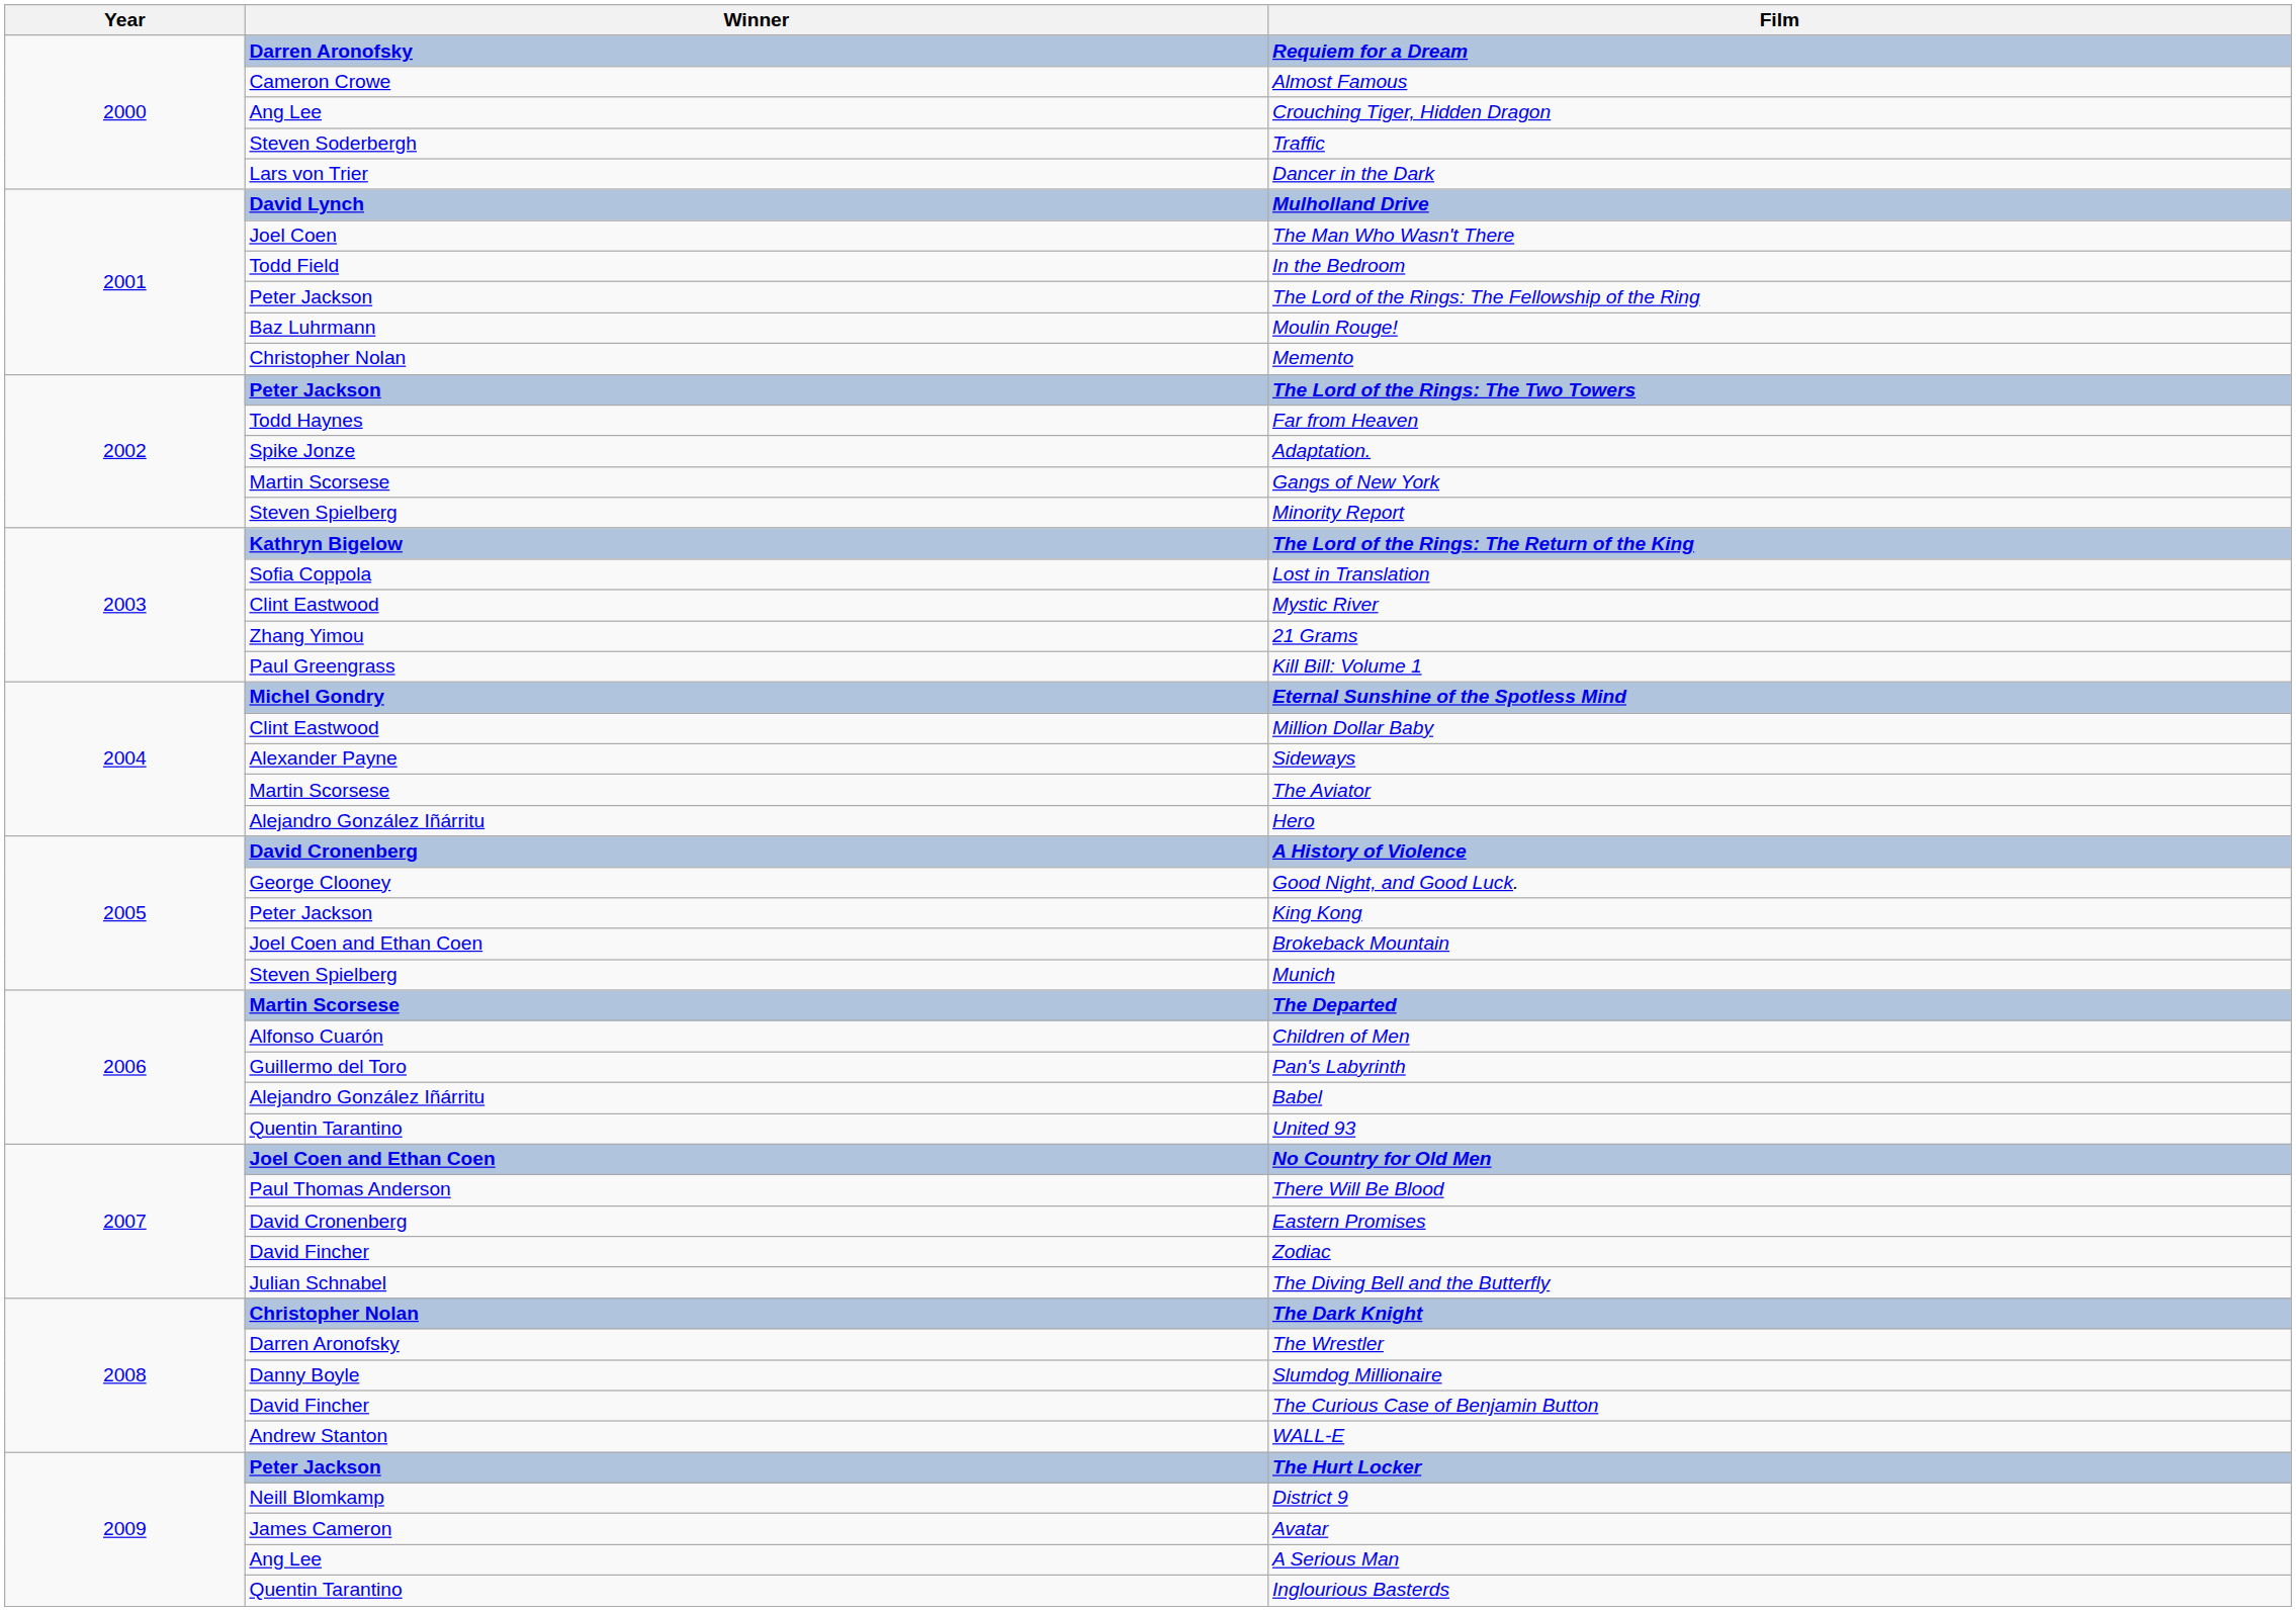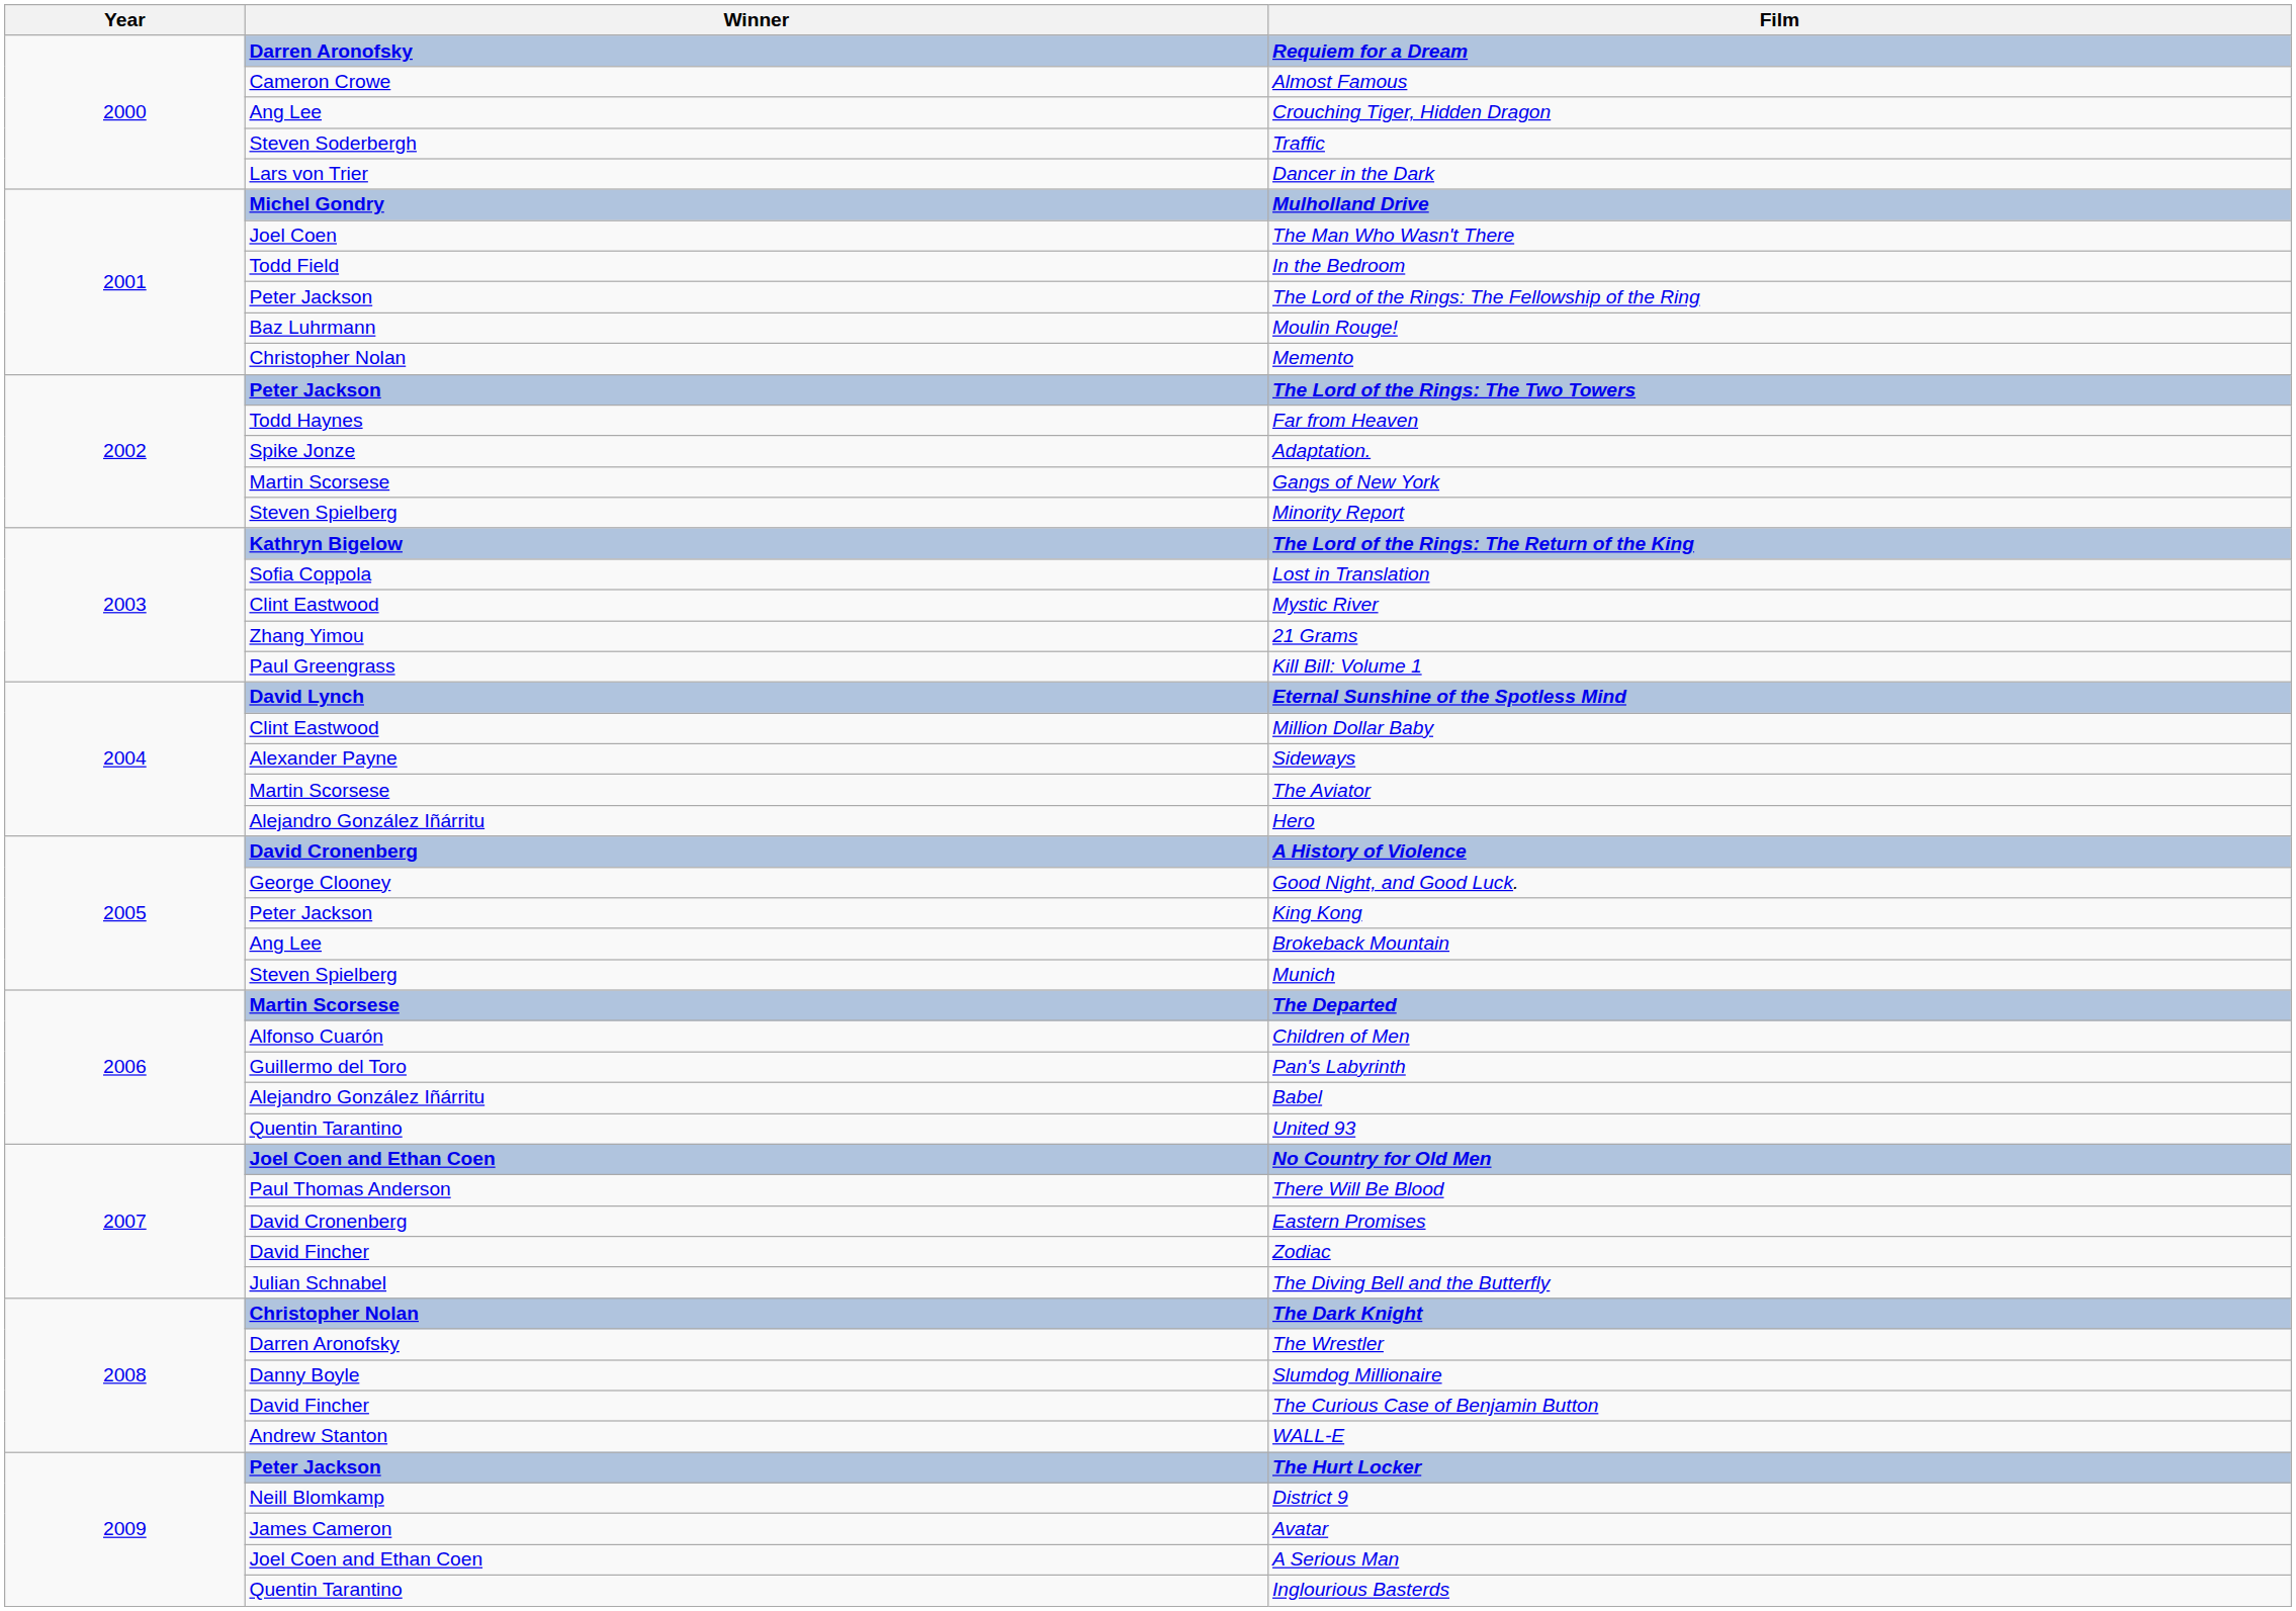 <table class="wikitable" width="95%" cellpadding="5">
 <tr>
 <th width="100"><strong>Year</strong></th>
 <th width="450"><strong>Winner</strong></th>
 <th width="450"><strong>Film</strong></th>
 </tr>
 <tr>
 <td rowspan="5" style="text-align:center;"><a href='#'>2000</a></td>
 <td style="background:#B0C4DE;"><strong><a href='#'>Darren Aronofsky</a></strong></td>
 <td style="background:#B0C4DE;"><strong><em><a href='#'>Requiem for a Dream</a></em></strong></td>
 </tr>
 <tr>
 <td><a href='#'>Cameron Crowe</a></td>
 <td><em><a href='#'>Almost Famous</a></em></td>
 </tr>
 <tr>
 <td><a href='#'>Ang Lee</a></td>
 <td><em><a href='#'>Crouching Tiger, Hidden Dragon</a></em></td>
 </tr>
 <tr>
 <td><a href='#'>Steven Soderbergh</a></td>
 <td><em><a href='#'>Traffic</a></em></td>
 </tr>
 <tr>
 <td><a href='#'>Lars von Trier</a></td>
 <td><em><a href='#'>Dancer in the Dark</a></em></td>
 </tr>
 <tr>
 <td rowspan="6" style="text-align:center;"><a href='#'>2001</a></td>
-<td style="background:#B0C4DE;"><strong><a href='#'>David Lynch</a></strong></td>
+<td style="background:#B0C4DE;"><strong><a href='#'>Michel Gondry</a></strong></td>
 <td style="background:#B0C4DE;"><strong><em><a href='#'>Mulholland Drive</a></em></strong></td>
 </tr>
 <tr>
 <td><a href='#'>Joel Coen</a></td>
 <td><em><a href='#'>The Man Who Wasn't There</a></em></td>
 </tr>
 <tr>
 <td><a href='#'>Todd Field</a></td>
 <td><em><a href='#'>In the Bedroom</a></em></td>
 </tr>
 <tr>
 <td><a href='#'>Peter Jackson</a></td>
 <td><em><a href='#'>The Lord of the Rings: The Fellowship of the Ring</a></em></td>
 </tr>
 <tr>
 <td><a href='#'>Baz Luhrmann</a></td>
 <td><em><a href='#'>Moulin Rouge!</a></em></td>
 </tr>
 <tr>
 <td><a href='#'>Christopher Nolan</a></td>
 <td><em><a href='#'>Memento</a></em></td>
 </tr>
 <tr>
 <td rowspan="5" style="text-align:center;"><a href='#'>2002</a></td>
 <td style="background:#B0C4DE;"><strong><a href='#'>Peter Jackson</a></strong></td>
 <td style="background:#B0C4DE;"><strong><em><a href='#'>The Lord of the Rings: The Two Towers</a></em></strong></td>
 </tr>
 <tr>
 <td><a href='#'>Todd Haynes</a></td>
 <td><em><a href='#'>Far from Heaven</a></em></td>
 </tr>
 <tr>
 <td><a href='#'>Spike Jonze</a></td>
 <td><em><a href='#'>Adaptation.</a></em></td>
 </tr>
 <tr>
 <td><a href='#'>Martin Scorsese</a></td>
 <td><em><a href='#'>Gangs of New York</a></em></td>
 </tr>
 <tr>
 <td><a href='#'>Steven Spielberg</a></td>
 <td><em><a href='#'>Minority Report</a></em></td>
 </tr>
 <tr>
 <td rowspan="5" style="text-align:center;"><a href='#'>2003</a></td>
 <td style="background:#B0C4DE;"><strong><a href='#'>Kathryn Bigelow</a></strong></td>
 <td style="background:#B0C4DE;"><strong><em><a href='#'>The Lord of the Rings: The Return of the King</a></em></strong></td>
 </tr>
 <tr>
 <td><a href='#'>Sofia Coppola</a></td>
 <td><em><a href='#'>Lost in Translation</a></em></td>
 </tr>
 <tr>
 <td><a href='#'>Clint Eastwood</a></td>
 <td><em><a href='#'>Mystic River</a></em></td>
 </tr>
 <tr>
 <td><a href='#'>Zhang Yimou</a></td>
 <td><em><a href='#'>21 Grams</a></em></td>
 </tr>
 <tr>
 <td><a href='#'>Paul Greengrass</a></td>
 <td><em><a href='#'>Kill Bill: Volume 1</a></em></td>
 </tr>
 <tr>
 <td rowspan="5" style="text-align:center;"><a href='#'>2004</a></td>
-<td style="background:#B0C4DE;"><strong><a href='#'>Michel Gondry</a></strong></td>
+<td style="background:#B0C4DE;"><strong><a href='#'>David Lynch</a></strong></td>
 <td style="background:#B0C4DE;"><strong><em><a href='#'>Eternal Sunshine of the Spotless Mind</a></em></strong></td>
 </tr>
 <tr>
 <td><a href='#'>Clint Eastwood</a></td>
 <td><em><a href='#'>Million Dollar Baby</a></em></td>
 </tr>
 <tr>
 <td><a href='#'>Alexander Payne</a></td>
 <td><em><a href='#'>Sideways</a></em></td>
 </tr>
 <tr>
 <td><a href='#'>Martin Scorsese</a></td>
 <td><em><a href='#'>The Aviator</a></em></td>
 </tr>
 <tr>
 <td><a href='#'>Alejandro González Iñárritu</a></td>
 <td><em><a href='#'>Hero</a></em></td>
 </tr>
 <tr>
 <td rowspan="5" style="text-align:center;"><a href='#'>2005</a></td>
 <td style="background:#B0C4DE;"><strong><a href='#'>David Cronenberg</a></strong></td>
 <td style="background:#B0C4DE;"><strong><em><a href='#'>A History of Violence</a></em></strong></td>
 </tr>
 <tr>
 <td><a href='#'>George Clooney</a></td>
 <td><em><a href='#'>Good Night, and Good Luck</a>.</em></td>
 </tr>
 <tr>
 <td><a href='#'>Peter Jackson</a></td>
 <td><em><a href='#'>King Kong</a></em></td>
 </tr>
 <tr>
-<td><a href='#'>Joel Coen and Ethan Coen</a></td>
+<td><a href='#'>Ang Lee</a></td>
 <td><em><a href='#'>Brokeback Mountain</a></em></td>
 </tr>
 <tr>
 <td><a href='#'>Steven Spielberg</a></td>
 <td><em><a href='#'>Munich</a></em></td>
 </tr>
 <tr>
 <td rowspan="5" style="text-align:center;"><a href='#'>2006</a></td>
 <td style="background:#B0C4DE;"><strong><a href='#'>Martin Scorsese</a></strong></td>
 <td style="background:#B0C4DE;"><strong><em><a href='#'>The Departed</a></em></strong></td>
 </tr>
 <tr>
 <td><a href='#'>Alfonso Cuarón</a></td>
 <td><em><a href='#'>Children of Men</a></em></td>
 </tr>
 <tr>
 <td><a href='#'>Guillermo del Toro</a></td>
 <td><em><a href='#'>Pan's Labyrinth</a></em></td>
 </tr>
 <tr>
 <td><a href='#'>Alejandro González Iñárritu</a></td>
 <td><em><a href='#'>Babel</a></em></td>
 </tr>
 <tr>
 <td><a href='#'>Quentin Tarantino</a></td>
 <td><em><a href='#'>United 93</a></em></td>
 </tr>
 <tr>
 <td rowspan="5" style="text-align:center;"><a href='#'>2007</a></td>
 <td style="background:#B0C4DE;"><strong><a href='#'>Joel Coen and Ethan Coen</a></strong></td>
 <td style="background:#B0C4DE;"><strong><em><a href='#'>No Country for Old Men</a></em></strong></td>
 </tr>
 <tr>
 <td><a href='#'>Paul Thomas Anderson</a></td>
 <td><em><a href='#'>There Will Be Blood</a></em></td>
 </tr>
 <tr>
 <td><a href='#'>David Cronenberg</a></td>
 <td><em><a href='#'>Eastern Promises</a></em></td>
 </tr>
 <tr>
 <td><a href='#'>David Fincher</a></td>
 <td><em><a href='#'>Zodiac</a></em></td>
 </tr>
 <tr>
 <td><a href='#'>Julian Schnabel</a></td>
 <td><em><a href='#'>The Diving Bell and the Butterfly</a></em></td>
 </tr>
 <tr>
 <td rowspan="5" style="text-align:center;"><a href='#'>2008</a></td>
 <td style="background:#B0C4DE;"><strong><a href='#'>Christopher Nolan</a></strong></td>
 <td style="background:#B0C4DE;"><strong><em><a href='#'>The Dark Knight</a></em></strong></td>
 </tr>
 <tr>
 <td><a href='#'>Darren Aronofsky</a></td>
 <td><em><a href='#'>The Wrestler</a></em></td>
 </tr>
 <tr>
 <td><a href='#'>Danny Boyle</a></td>
 <td><em><a href='#'>Slumdog Millionaire</a></em></td>
 </tr>
 <tr>
 <td><a href='#'>David Fincher</a></td>
 <td><em><a href='#'>The Curious Case of Benjamin Button</a></em></td>
 </tr>
 <tr>
 <td><a href='#'>Andrew Stanton</a></td>
 <td><em><a href='#'>WALL-E</a></em></td>
 </tr>
 <tr>
 <td rowspan="5" style="text-align:center;"><a href='#'>2009</a></td>
 <td style="background:#B0C4DE;"><strong><a href='#'>Peter Jackson</a></strong></td>
 <td style="background:#B0C4DE;"><strong><em><a href='#'>The Hurt Locker</a></em></strong></td>
 </tr>
 <tr>
 <td><a href='#'>Neill Blomkamp</a></td>
 <td><em><a href='#'>District 9</a></em></td>
 </tr>
 <tr>
 <td><a href='#'>James Cameron</a></td>
 <td><em><a href='#'>Avatar</a></em></td>
 </tr>
 <tr>
-<td><a href='#'>Ang Lee</a></td>
+<td><a href='#'>Joel Coen and Ethan Coen</a></td>
 <td><em><a href='#'>A Serious Man</a></em></td>
 </tr>
 <tr>
 <td><a href='#'>Quentin Tarantino</a></td>
 <td><em><a href='#'>Inglourious Basterds</a></em></td>
 </tr>
 </table>
